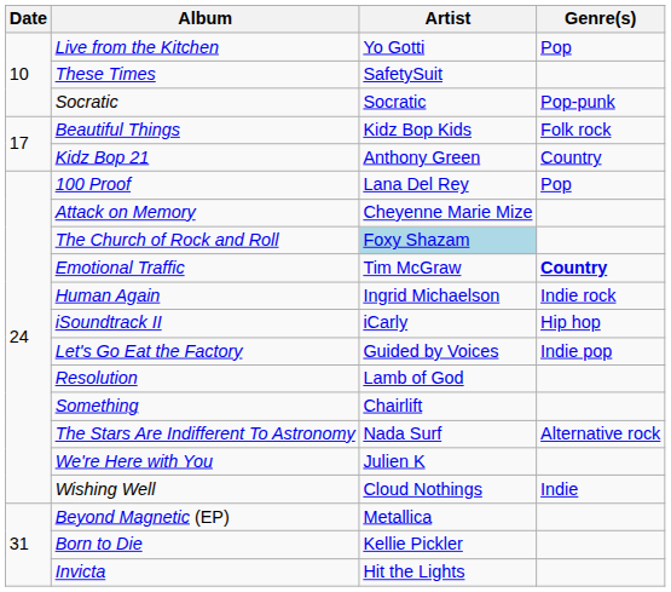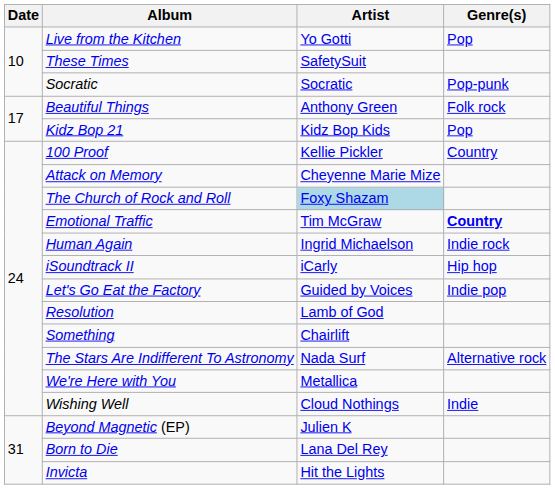 <table class="wikitable" style="text-align: left;">
 <tr>
 <th>Date</th>
 <th>Album</th>
 <th>Artist</th>
 <th>Genre(s)</th>
 </tr>
 <tr>
 <td rowspan="3">10</td>
 <td><em><a href='#'>Live from the Kitchen</a></em></td>
 <td><a href='#'>Yo Gotti</a></td>
 <td><a href='#'>Pop</a></td>
 </tr>
 <tr>
 <td><em><a href='#'>These Times</a></em></td>
 <td><a href='#'>SafetySuit</a></td>
 <td></td>
 </tr>
 <tr>
 <td><em>Socratic</em></td>
 <td><a href='#'>Socratic</a></td>
 <td><a href='#'>Pop-punk</a></td>
 </tr>
 <tr>
 <td rowspan="2">17</td>
 <td><em><a href='#'>Beautiful Things</a></em></td>
-<td><a href='#'>Kidz Bop Kids</a></td>
+<td><a href='#'>Anthony Green</a></td>
 <td><a href='#'>Folk rock</a></td>
 </tr>
 <tr>
 <td><em><a href='#'>Kidz Bop 21</a></em></td>
-<td><a href='#'>Anthony Green</a></td>
-<td><a href='#'>Country</a></td>
+<td><a href='#'>Kidz Bop Kids</a></td>
+<td><a href='#'>Pop</a></td>
 </tr>
 <tr>
 <td rowspan="12">24</td>
 <td><em><a href='#'>100 Proof</a></em></td>
-<td><a href='#'>Lana Del Rey</a></td>
-<td><a href='#'>Pop</a></td>
+<td><a href='#'>Kellie Pickler</a></td>
+<td><a href='#'>Country</a></td>
 </tr>
 <tr>
 <td><em><a href='#'>Attack on Memory</a></em></td>
 <td><a href='#'>Cheyenne Marie Mize</a></td>
 <td></td>
 </tr>
 <tr>
 <td><em><a href='#'>The Church of Rock and Roll</a></em></td>
 <td style="background: lightblue;"><a href='#'>Foxy Shazam</a></td>
 <td></td>
 </tr>
 <tr>
 <td><em><a href='#'>Emotional Traffic</a></em></td>
 <td><a href='#'>Tim McGraw</a></td>
 <td><strong><a href='#'>Country</a></strong></td>
 </tr>
 <tr>
 <td><em><a href='#'>Human Again</a></em></td>
 <td><a href='#'>Ingrid Michaelson</a></td>
 <td><a href='#'>Indie rock</a></td>
 </tr>
 <tr>
 <td><em><a href='#'>iSoundtrack II</a></em></td>
 <td><a href='#'>iCarly</a></td>
 <td><a href='#'>Hip hop</a></td>
 </tr>
 <tr>
 <td><em><a href='#'>Let's Go Eat the Factory</a></em></td>
 <td><a href='#'>Guided by Voices</a></td>
 <td><a href='#'>Indie pop</a></td>
 </tr>
 <tr>
 <td><em><a href='#'>Resolution</a></em></td>
 <td><a href='#'>Lamb of God</a></td>
 <td></td>
 </tr>
 <tr>
 <td><em><a href='#'>Something</a></em></td>
 <td><a href='#'>Chairlift</a></td>
 <td></td>
 </tr>
 <tr>
 <td><em><a href='#'>The Stars Are Indifferent To Astronomy</a></em></td>
 <td><a href='#'>Nada Surf</a></td>
 <td><a href='#'>Alternative rock</a></td>
 </tr>
 <tr>
 <td><em><a href='#'>We're Here with You</a></em></td>
-<td><a href='#'>Julien K</a></td>
+<td><a href='#'>Metallica</a></td>
 <td></td>
 </tr>
 <tr>
 <td><em>Wishing Well</em></td>
 <td><a href='#'>Cloud Nothings</a></td>
 <td><a href='#'>Indie</a></td>
 </tr>
 <tr>
 <td rowspan="3">31</td>
 <td><em><a href='#'>Beyond Magnetic</a></em> (EP)</td>
-<td><a href='#'>Metallica</a></td>
+<td><a href='#'>Julien K</a></td>
 <td></td>
 </tr>
 <tr>
 <td><em><a href='#'>Born to Die</a></em></td>
-<td><a href='#'>Kellie Pickler</a></td>
+<td><a href='#'>Lana Del Rey</a></td>
 <td></td>
 </tr>
 <tr>
 <td><em><a href='#'>Invicta</a></em></td>
 <td><a href='#'>Hit the Lights</a></td>
 <td></td>
 </tr>
 </table>
